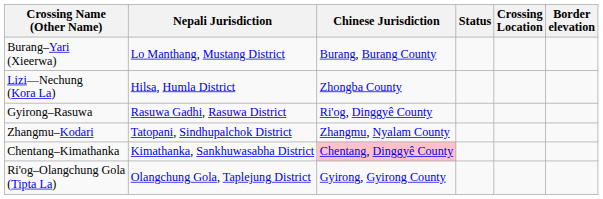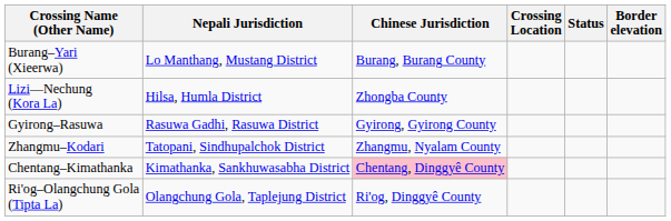 <table class="wikitable">
 <tr>
 <th>Crossing Name<br>(Other Name)</th>
 <th>Nepali Jurisdiction</th>
 <th>Chinese Jurisdiction</th>
+<th>Crossing<br>Location</th>
 <th>Status</th>
-<th>Crossing<br>Location</th>
 <th>Border<br>elevation</th>
 </tr>
 <tr>
 <td>Burang–<a href='#'>Yari</a><br>(Xieerwa)</td>
 <td><a href='#'>Lo Manthang</a>, <a href='#'>Mustang District</a></td>
 <td><a href='#'>Burang</a>, <a href='#'>Burang County</a></td>
 <td></td>
 <td></td>
 <td></td>
 </tr>
 <tr>
 <td><a href='#'>Lizi</a>—Nechung<br>(<a href='#'>Kora La</a>)</td>
 <td><a href='#'>Hilsa</a>, <a href='#'>Humla District</a></td>
 <td><a href='#'>Zhongba County</a></td>
 <td></td>
 <td></td>
 <td></td>
 </tr>
 <tr>
 <td>Gyirong–Rasuwa</td>
 <td><a href='#'>Rasuwa Gadhi</a>, <a href='#'>Rasuwa District</a></td>
-<td><a href='#'>Ri'og</a>, <a href='#'>Dinggyê County</a></td>
+<td><a href='#'>Gyirong</a>, <a href='#'>Gyirong County</a></td>
 <td></td>
 <td></td>
 <td></td>
 </tr>
 <tr>
 <td>Zhangmu–<a href='#'>Kodari</a></td>
 <td><a href='#'>Tatopani</a>, <a href='#'>Sindhupalchok District</a></td>
 <td><a href='#'>Zhangmu</a>, <a href='#'>Nyalam County</a></td>
 <td></td>
 <td></td>
 <td></td>
 </tr>
 <tr>
 <td>Chentang–Kimathanka</td>
 <td><a href='#'>Kimathanka</a>, <a href='#'>Sankhuwasabha District</a></td>
 <td style="background: pink;"><a href='#'>Chentang</a>, <a href='#'>Dinggyê County</a></td>
 <td></td>
 <td></td>
 <td></td>
 </tr>
 <tr>
 <td>Ri'og–Olangchung Gola<br>(<a href='#'>Tipta La</a>)</td>
 <td><a href='#'>Olangchung Gola</a>, <a href='#'>Taplejung District</a></td>
-<td><a href='#'>Gyirong</a>, <a href='#'>Gyirong County</a></td>
+<td><a href='#'>Ri'og</a>, <a href='#'>Dinggyê County</a></td>
 <td></td>
 <td></td>
 <td></td>
 </tr>
 </table>
